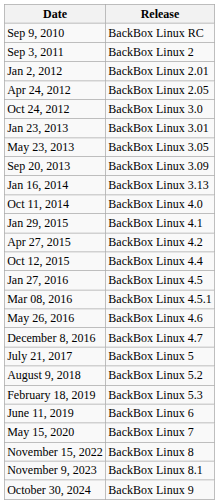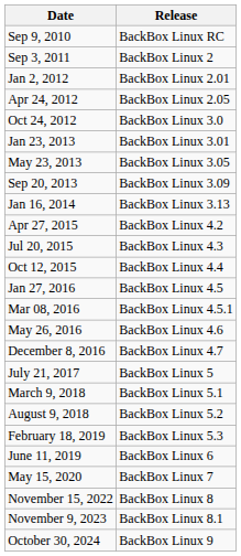 <table class="wikitable">
 <tr>
 <th>Date</th>
 <th>Release</th>
 </tr>
 <tr>
 <td>Sep 9,  2010</td>
 <td>BackBox Linux RC</td>
 </tr>
 <tr>
 <td>Sep 3, 2011</td>
 <td>BackBox Linux 2</td>
 </tr>
 <tr>
 <td>Jan 2, 2012</td>
 <td>BackBox Linux 2.01</td>
 </tr>
 <tr>
 <td>Apr 24, 2012</td>
 <td>BackBox Linux 2.05</td>
 </tr>
 <tr>
 <td>Oct 24, 2012</td>
 <td>BackBox Linux 3.0</td>
 </tr>
 <tr>
 <td>Jan 23, 2013</td>
 <td>BackBox Linux 3.01</td>
 </tr>
 <tr>
 <td>May 23, 2013</td>
 <td>BackBox Linux 3.05</td>
 </tr>
 <tr>
 <td>Sep 20, 2013</td>
 <td>BackBox Linux 3.09</td>
 </tr>
 <tr>
 <td>Jan 16, 2014</td>
 <td>BackBox Linux 3.13</td>
 </tr>
 <tr>
-<td>Oct 11, 2014</td>
-<td>BackBox Linux 4.0</td>
+<td>Apr 27, 2015</td>
+<td>BackBox Linux 4.2</td>
 </tr>
 <tr>
-<td>Jan 29, 2015</td>
-<td>BackBox Linux 4.1</td>
-</tr>
-<tr>
-<td>Apr 27, 2015</td>
-<td>BackBox Linux 4.2</td>
+<td>Jul 20, 2015</td>
+<td>BackBox Linux 4.3</td>
 </tr>
 <tr>
 <td>Oct 12, 2015</td>
 <td>BackBox Linux 4.4</td>
 </tr>
 <tr>
 <td>Jan 27, 2016</td>
 <td>BackBox Linux 4.5</td>
 </tr>
 <tr>
 <td>Mar 08, 2016</td>
 <td>BackBox Linux 4.5.1</td>
 </tr>
 <tr>
 <td>May 26, 2016</td>
 <td>BackBox Linux 4.6</td>
 </tr>
 <tr>
 <td>December 8, 2016</td>
 <td>BackBox Linux 4.7</td>
 </tr>
 <tr>
 <td>July 21, 2017</td>
 <td>BackBox Linux 5</td>
+</tr>
+<tr>
+<td>March 9, 2018</td>
+<td>BackBox Linux 5.1</td>
 </tr>
 <tr>
 <td>August 9, 2018</td>
 <td>BackBox Linux 5.2</td>
 </tr>
 <tr>
 <td>February 18, 2019</td>
 <td>BackBox Linux 5.3</td>
 </tr>
 <tr>
 <td>June 11, 2019</td>
 <td>BackBox Linux 6</td>
 </tr>
 <tr>
 <td>May 15, 2020</td>
 <td>BackBox Linux 7</td>
 </tr>
 <tr>
 <td>November 15, 2022</td>
 <td>BackBox Linux 8</td>
 </tr>
 <tr>
 <td>November 9, 2023</td>
 <td>BackBox Linux 8.1</td>
 </tr>
 <tr>
 <td>October 30, 2024</td>
 <td>BackBox Linux 9</td>
 </tr>
 </table>
